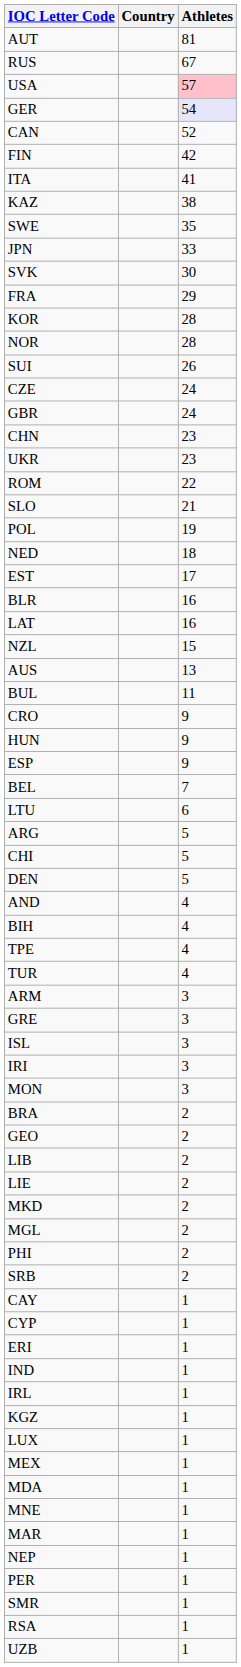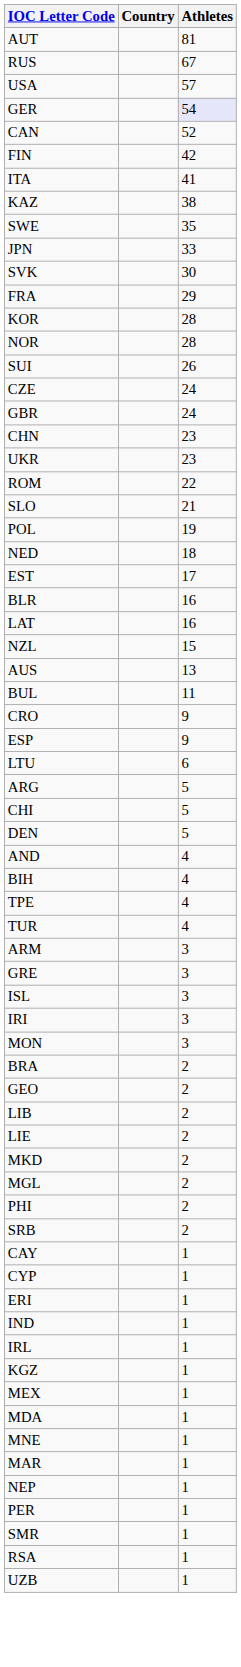 <table class="wikitable collapsible collapsed sortable" style="border:0;">
 <tr>
 <th><a href='#'>IOC Letter Code</a></th>
 <th>Country</th>
 <th>Athletes</th>
 </tr>
 <tr>
 <td>AUT</td>
 <td></td>
 <td>81</td>
 </tr>
 <tr>
 <td>RUS</td>
 <td></td>
 <td>67</td>
 </tr>
 <tr>
 <td>USA</td>
 <td></td>
-<td style="background: pink;">57</td>
+<td>57</td>
 </tr>
 <tr>
 <td>GER</td>
 <td></td>
 <td style="background: lavender;">54</td>
 </tr>
 <tr>
 <td>CAN</td>
 <td></td>
 <td>52</td>
 </tr>
 <tr>
 <td>FIN</td>
 <td></td>
 <td>42</td>
 </tr>
 <tr>
 <td>ITA</td>
 <td></td>
 <td>41</td>
 </tr>
 <tr>
 <td>KAZ</td>
 <td></td>
 <td>38</td>
 </tr>
 <tr>
 <td>SWE</td>
 <td></td>
 <td>35</td>
 </tr>
 <tr>
 <td>JPN</td>
 <td></td>
 <td>33</td>
 </tr>
 <tr>
 <td>SVK</td>
 <td></td>
 <td>30</td>
 </tr>
 <tr>
 <td>FRA</td>
 <td></td>
 <td>29</td>
 </tr>
 <tr>
 <td>KOR</td>
 <td></td>
 <td>28</td>
 </tr>
 <tr>
 <td>NOR</td>
 <td></td>
 <td>28</td>
 </tr>
 <tr>
 <td>SUI</td>
 <td></td>
 <td>26</td>
 </tr>
 <tr>
 <td>CZE</td>
 <td></td>
 <td>24</td>
 </tr>
 <tr>
 <td>GBR</td>
 <td></td>
 <td>24</td>
 </tr>
 <tr>
 <td>CHN</td>
 <td></td>
 <td>23</td>
 </tr>
 <tr>
 <td>UKR</td>
 <td></td>
 <td>23</td>
 </tr>
 <tr>
 <td>ROM</td>
 <td></td>
 <td>22</td>
 </tr>
 <tr>
 <td>SLO</td>
 <td></td>
 <td>21</td>
 </tr>
 <tr>
 <td>POL</td>
 <td></td>
 <td>19</td>
 </tr>
 <tr>
 <td>NED</td>
 <td></td>
 <td>18</td>
 </tr>
 <tr>
 <td>EST</td>
 <td></td>
 <td>17</td>
 </tr>
 <tr>
 <td>BLR</td>
 <td></td>
 <td>16</td>
 </tr>
 <tr>
 <td>LAT</td>
 <td></td>
 <td>16</td>
 </tr>
 <tr>
 <td>NZL</td>
 <td></td>
 <td>15</td>
 </tr>
 <tr>
 <td>AUS</td>
 <td></td>
 <td>13</td>
 </tr>
 <tr>
 <td>BUL</td>
 <td></td>
 <td>11</td>
 </tr>
 <tr>
 <td>CRO</td>
 <td></td>
 <td>9</td>
 </tr>
 <tr>
-<td>HUN</td>
-<td></td>
-<td>9</td>
-</tr>
-<tr>
 <td>ESP</td>
 <td></td>
 <td>9</td>
-</tr>
-<tr>
-<td>BEL</td>
-<td></td>
-<td>7</td>
 </tr>
 <tr>
 <td>LTU</td>
 <td></td>
 <td>6</td>
 </tr>
 <tr>
 <td>ARG</td>
 <td></td>
 <td>5</td>
 </tr>
 <tr>
 <td>CHI</td>
 <td></td>
 <td>5</td>
 </tr>
 <tr>
 <td>DEN</td>
 <td></td>
 <td>5</td>
 </tr>
 <tr>
 <td>AND</td>
 <td></td>
 <td>4</td>
 </tr>
 <tr>
 <td>BIH</td>
 <td></td>
 <td>4</td>
 </tr>
 <tr>
 <td>TPE</td>
 <td></td>
 <td>4</td>
 </tr>
 <tr>
 <td>TUR</td>
 <td></td>
 <td>4</td>
 </tr>
 <tr>
 <td>ARM</td>
 <td></td>
 <td>3</td>
 </tr>
 <tr>
 <td>GRE</td>
 <td></td>
 <td>3</td>
 </tr>
 <tr>
 <td>ISL</td>
 <td></td>
 <td>3</td>
 </tr>
 <tr>
 <td>IRI</td>
 <td></td>
 <td>3</td>
 </tr>
 <tr>
 <td>MON</td>
 <td></td>
 <td>3</td>
 </tr>
 <tr>
 <td>BRA</td>
 <td></td>
 <td>2</td>
 </tr>
 <tr>
 <td>GEO</td>
 <td></td>
 <td>2</td>
 </tr>
 <tr>
 <td>LIB</td>
 <td></td>
 <td>2</td>
 </tr>
 <tr>
 <td>LIE</td>
 <td></td>
 <td>2</td>
 </tr>
 <tr>
 <td>MKD</td>
 <td></td>
 <td>2</td>
 </tr>
 <tr>
 <td>MGL</td>
 <td></td>
 <td>2</td>
 </tr>
 <tr>
 <td>PHI</td>
 <td></td>
 <td>2</td>
 </tr>
 <tr>
 <td>SRB</td>
 <td></td>
 <td>2</td>
 </tr>
 <tr>
 <td>CAY</td>
 <td></td>
 <td>1</td>
 </tr>
 <tr>
 <td>CYP</td>
 <td></td>
 <td>1</td>
 </tr>
 <tr>
 <td>ERI</td>
 <td></td>
 <td>1</td>
 </tr>
 <tr>
 <td>IND</td>
 <td></td>
 <td>1</td>
 </tr>
 <tr>
 <td>IRL</td>
 <td></td>
 <td>1</td>
 </tr>
 <tr>
 <td>KGZ</td>
 <td></td>
 <td>1</td>
 </tr>
 <tr>
-<td>LUX</td>
-<td></td>
-<td>1</td>
-</tr>
-<tr>
 <td>MEX</td>
 <td></td>
 <td>1</td>
 </tr>
 <tr>
 <td>MDA</td>
 <td></td>
 <td>1</td>
 </tr>
 <tr>
 <td>MNE</td>
 <td></td>
 <td>1</td>
 </tr>
 <tr>
 <td>MAR</td>
 <td></td>
 <td>1</td>
 </tr>
 <tr>
 <td>NEP</td>
 <td></td>
 <td>1</td>
 </tr>
 <tr>
 <td>PER</td>
 <td></td>
 <td>1</td>
 </tr>
 <tr>
 <td>SMR</td>
 <td></td>
 <td>1</td>
 </tr>
 <tr>
 <td>RSA</td>
 <td></td>
 <td>1</td>
 </tr>
 <tr>
 <td>UZB</td>
 <td></td>
 <td>1</td>
 </tr>
 </table>
